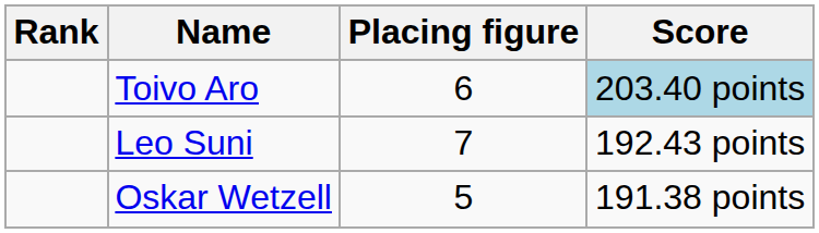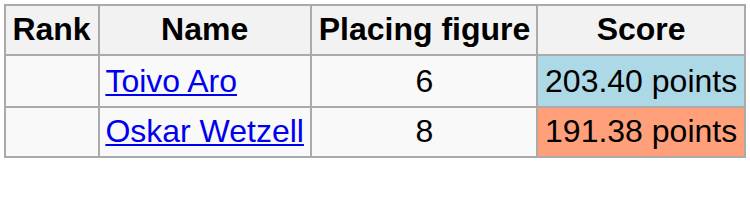 <table class="wikitable" style="text-align:center">
 <tr>
 <th>Rank</th>
 <th>Name</th>
 <th>Placing figure</th>
 <th>Score</th>
 </tr>
 <tr>
 <td></td>
 <td align=left><a href='#'>Toivo Aro</a></td>
 <td>6</td>
 <td style="background: lightblue;">203.40 points</td>
 </tr>
 <tr>
 <td></td>
-<td align=left><a href='#'>Leo Suni</a></td>
-<td>7</td>
-<td>192.43 points</td>
-</tr>
-<tr>
-<td></td>
 <td align=left><a href='#'>Oskar Wetzell</a></td>
-<td>5</td>
-<td>191.38 points</td>
+<td>8</td>
+<td style="background: lightsalmon;">191.38 points</td>
 </tr>
 </table>
